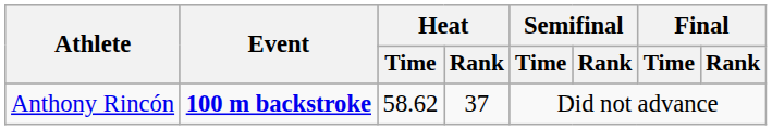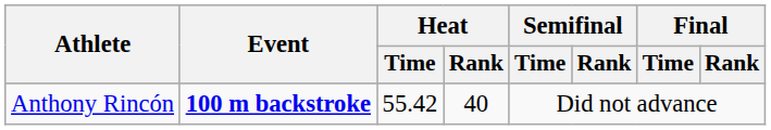 <table class=wikitable style=font-size:90%;text-align:center>
 <tr>
 <th rowspan=2>Athlete</th>
 <th rowspan=2>Event</th>
 <th colspan=2>Heat</th>
 <th colspan=2>Semifinal</th>
 <th colspan=2>Final</th>
 </tr>
 <tr style=font-size:95%>
 <th>Time</th>
 <th>Rank</th>
 <th>Time</th>
 <th>Rank</th>
 <th>Time</th>
 <th>Rank</th>
 </tr>
 <tr>
 <td align=left><a href='#'>Anthony Rincón</a></td>
 <td align=left><strong><a href='#'>100 m backstroke</a></strong></td>
-<td>58.62</td>
-<td>37</td>
+<td>55.42</td>
+<td>40</td>
 <td colspan=4>Did not advance</td>
 </tr>
 </table>
